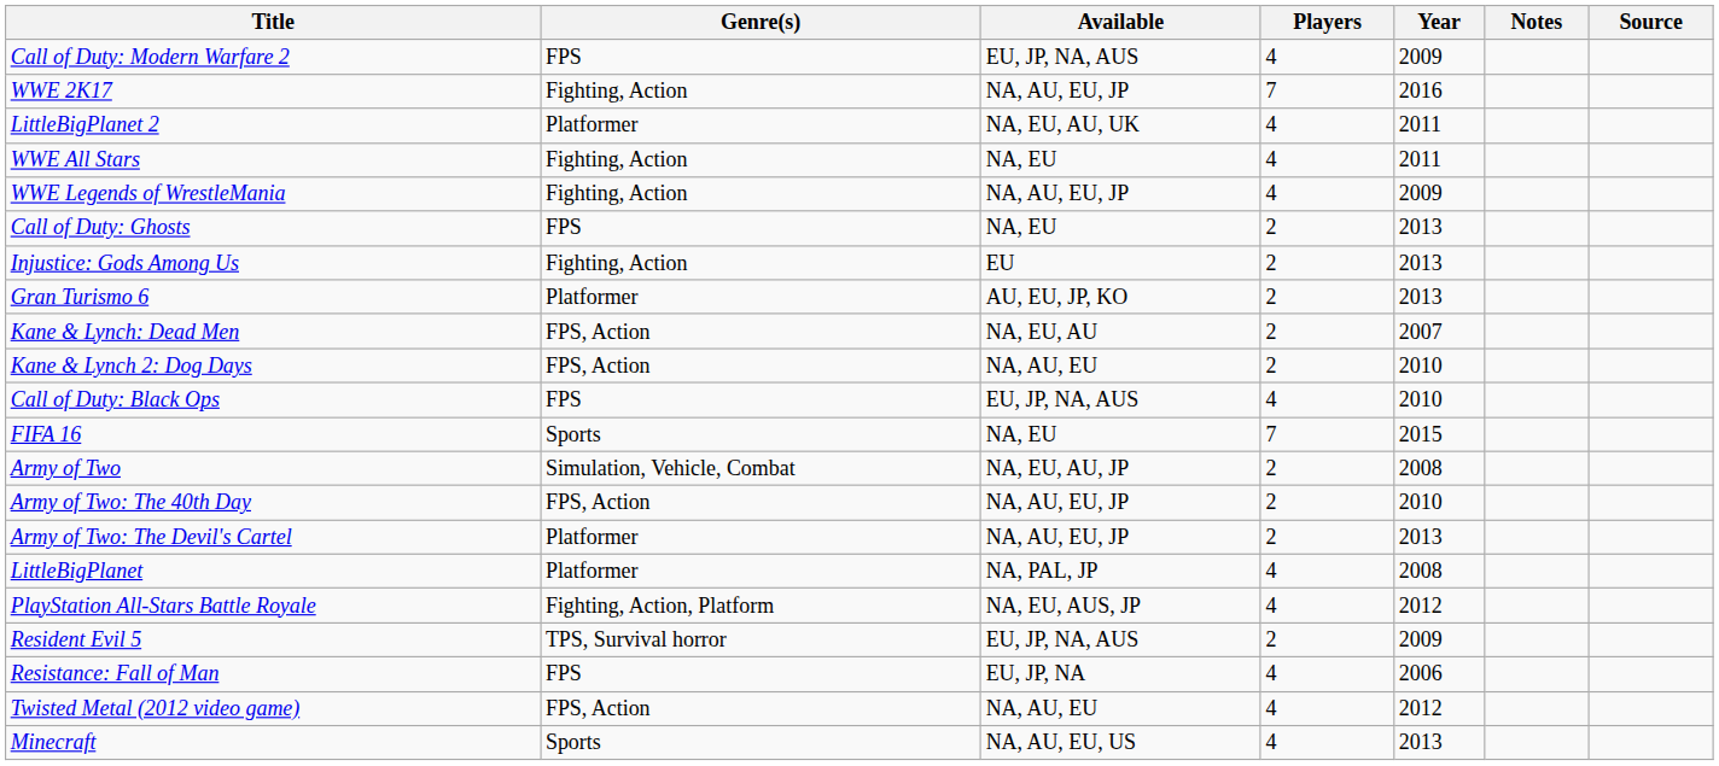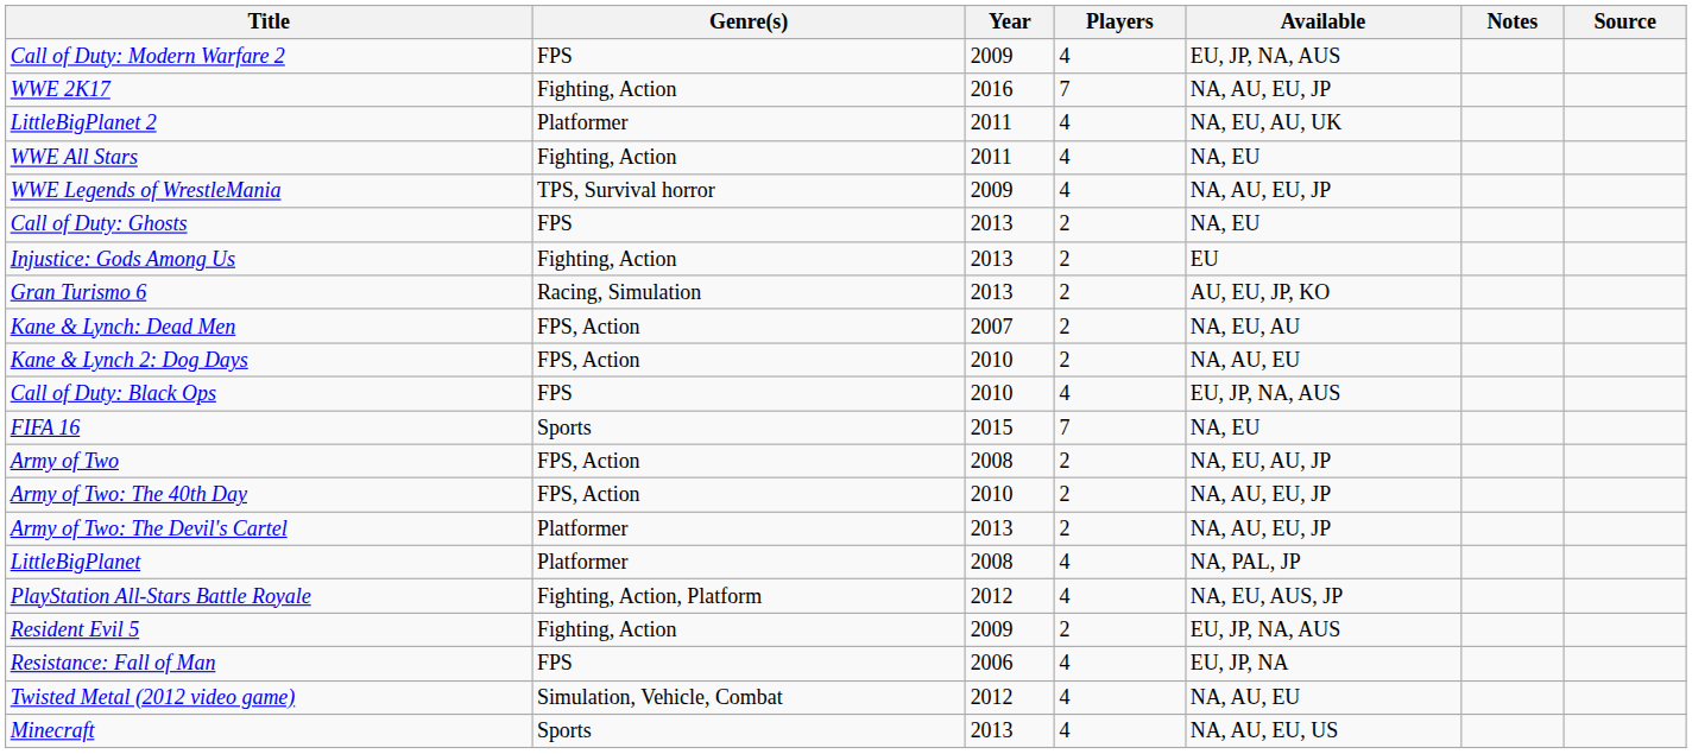 <table class="wikitable sortable" style="width:100%;">
 <tr>
 <th>Title</th>
 <th>Genre(s)</th>
+<th>Year</th>
+<th>Players</th>
 <th>Available</th>
-<th>Players</th>
-<th>Year</th>
 <th>Notes</th>
 <th>Source</th>
 </tr>
 <tr>
 <td><em><a href='#'>Call of Duty: Modern Warfare 2</a></em></td>
 <td>FPS</td>
+<td>2009</td>
+<td>4</td>
 <td>EU, JP, NA, AUS</td>
-<td>4</td>
-<td>2009</td>
 <td></td>
 <td></td>
 </tr>
 <tr>
 <td><em><a href='#'>WWE 2K17</a></em></td>
 <td>Fighting, Action</td>
+<td>2016</td>
+<td>7</td>
 <td>NA, AU, EU, JP</td>
-<td>7</td>
-<td>2016</td>
 <td></td>
 <td></td>
 </tr>
 <tr>
 <td><em><a href='#'>LittleBigPlanet 2</a></em></td>
 <td>Platformer</td>
+<td>2011</td>
+<td>4</td>
 <td>NA, EU, AU, UK</td>
-<td>4</td>
-<td>2011</td>
 <td></td>
 <td></td>
 </tr>
 <tr>
 <td><em><a href='#'>WWE All Stars</a></em></td>
 <td>Fighting, Action</td>
+<td>2011</td>
+<td>4</td>
 <td>NA, EU</td>
-<td>4</td>
-<td>2011</td>
 <td></td>
 <td></td>
 </tr>
 <tr>
 <td><em><a href='#'>WWE Legends of WrestleMania</a></em></td>
-<td>Fighting, Action</td>
+<td>TPS, Survival horror</td>
+<td>2009</td>
+<td>4</td>
 <td>NA, AU, EU, JP</td>
-<td>4</td>
-<td>2009</td>
 <td></td>
 <td></td>
 </tr>
 <tr>
 <td><em><a href='#'>Call of Duty: Ghosts</a></em></td>
 <td>FPS</td>
+<td>2013</td>
+<td>2</td>
 <td>NA, EU</td>
-<td>2</td>
-<td>2013</td>
 <td></td>
 <td></td>
 </tr>
 <tr>
 <td><em><a href='#'>Injustice: Gods Among Us</a></em></td>
 <td>Fighting, Action</td>
+<td>2013</td>
+<td>2</td>
 <td>EU</td>
-<td>2</td>
-<td>2013</td>
 <td></td>
 <td></td>
 </tr>
 <tr>
 <td><em><a href='#'>Gran Turismo 6</a></em></td>
-<td>Platformer</td>
+<td>Racing, Simulation</td>
+<td>2013</td>
+<td>2</td>
 <td>AU, EU, JP, KO</td>
-<td>2</td>
-<td>2013</td>
 <td></td>
 <td></td>
 </tr>
 <tr>
 <td><em><a href='#'>Kane & Lynch: Dead Men</a></em></td>
 <td>FPS, Action</td>
+<td>2007</td>
+<td>2</td>
 <td>NA, EU, AU</td>
-<td>2</td>
-<td>2007</td>
 <td></td>
 <td></td>
 </tr>
 <tr>
 <td><em><a href='#'>Kane & Lynch 2: Dog Days</a></em></td>
 <td>FPS, Action</td>
+<td>2010</td>
+<td>2</td>
 <td>NA, AU, EU</td>
-<td>2</td>
-<td>2010</td>
 <td></td>
 <td></td>
 </tr>
 <tr>
 <td><em><a href='#'>Call of Duty: Black Ops</a></em></td>
 <td>FPS</td>
+<td>2010</td>
+<td>4</td>
 <td>EU, JP, NA, AUS</td>
-<td>4</td>
-<td>2010</td>
 <td></td>
 <td></td>
 </tr>
 <tr>
 <td><em><a href='#'>FIFA 16</a></em></td>
 <td>Sports</td>
+<td>2015</td>
+<td>7</td>
 <td>NA, EU</td>
-<td>7</td>
-<td>2015</td>
 <td></td>
 <td></td>
 </tr>
 <tr>
 <td><em><a href='#'>Army of Two</a></em></td>
-<td>Simulation, Vehicle, Combat</td>
+<td>FPS, Action</td>
+<td>2008</td>
+<td>2</td>
 <td>NA, EU, AU, JP</td>
-<td>2</td>
-<td>2008</td>
 <td></td>
 <td></td>
 </tr>
 <tr>
 <td><em><a href='#'>Army of Two: The 40th Day</a></em></td>
 <td>FPS, Action</td>
+<td>2010</td>
+<td>2</td>
 <td>NA, AU, EU, JP</td>
-<td>2</td>
-<td>2010</td>
 <td></td>
 <td></td>
 </tr>
 <tr>
 <td><em><a href='#'>Army of Two: The Devil's Cartel</a></em></td>
 <td>Platformer</td>
+<td>2013</td>
+<td>2</td>
 <td>NA, AU, EU, JP</td>
-<td>2</td>
-<td>2013</td>
 <td></td>
 <td></td>
 </tr>
 <tr>
 <td><em><a href='#'>LittleBigPlanet</a></em></td>
 <td>Platformer</td>
+<td>2008</td>
+<td>4</td>
 <td>NA, PAL, JP</td>
-<td>4</td>
-<td>2008</td>
 <td></td>
 <td></td>
 </tr>
 <tr>
 <td><em><a href='#'>PlayStation All-Stars Battle Royale</a></em></td>
 <td>Fighting, Action, Platform</td>
+<td>2012</td>
+<td>4</td>
 <td>NA, EU, AUS, JP</td>
-<td>4</td>
-<td>2012</td>
 <td></td>
 <td></td>
 </tr>
 <tr>
 <td><em><a href='#'>Resident Evil 5</a></em></td>
-<td>TPS, Survival horror</td>
+<td>Fighting, Action</td>
+<td>2009</td>
+<td>2</td>
 <td>EU, JP, NA, AUS</td>
-<td>2</td>
-<td>2009</td>
 <td></td>
 <td></td>
 </tr>
 <tr>
 <td><em><a href='#'>Resistance: Fall of Man</a></em></td>
 <td>FPS</td>
+<td>2006</td>
+<td>4</td>
 <td>EU, JP, NA</td>
-<td>4</td>
-<td>2006</td>
 <td></td>
 <td></td>
 </tr>
 <tr>
 <td><em><a href='#'>Twisted Metal (2012 video game)</a></em></td>
-<td>FPS, Action</td>
+<td>Simulation, Vehicle, Combat</td>
+<td>2012</td>
+<td>4</td>
 <td>NA, AU, EU</td>
-<td>4</td>
-<td>2012</td>
 <td></td>
 <td></td>
 </tr>
 <tr>
 <td><em><a href='#'>Minecraft</a></em></td>
 <td>Sports</td>
+<td>2013</td>
+<td>4</td>
 <td>NA, AU, EU, US</td>
-<td>4</td>
-<td>2013</td>
 <td></td>
 <td></td>
 </tr>
 </table>
